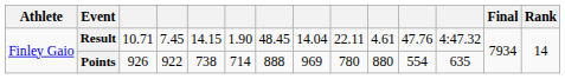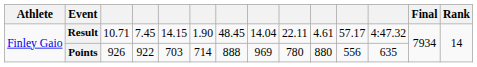 <table class=wikitable style=font-size:90%>
 <tr>
 <th>Athlete</th>
 <th>Event</th>
 <th></th>
 <th></th>
 <th></th>
 <th></th>
 <th></th>
 <th></th>
 <th></th>
 <th></th>
 <th></th>
 <th></th>
 <th>Final</th>
 <th>Rank</th>
 </tr>
 <tr align=center>
 <td rowspan=2 style=text-align:left><a href='#'>Finley Gaio</a></td>
 <th style=font-size:95%>Result</th>
 <td>10.71</td>
 <td>7.45</td>
 <td>14.15</td>
 <td>1.90</td>
 <td>48.45</td>
 <td>14.04</td>
 <td>22.11</td>
 <td>4.61</td>
-<td>47.76</td>
+<td>57.17</td>
 <td>4:47.32</td>
 <td rowspan=2>7934</td>
 <td rowspan=2>14</td>
 </tr>
 <tr align=center>
 <th style=font-size:95%>Points</th>
 <td>926</td>
 <td>922</td>
-<td>738</td>
+<td>703</td>
 <td>714</td>
 <td>888</td>
 <td>969</td>
 <td>780</td>
 <td>880</td>
-<td>554</td>
+<td>556</td>
 <td>635</td>
 </tr>
 </table>
